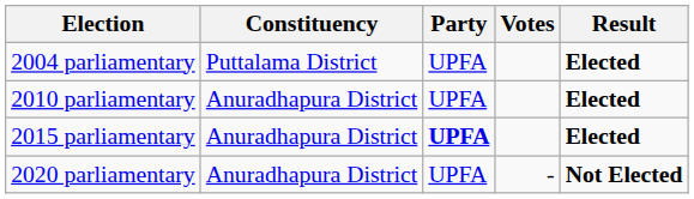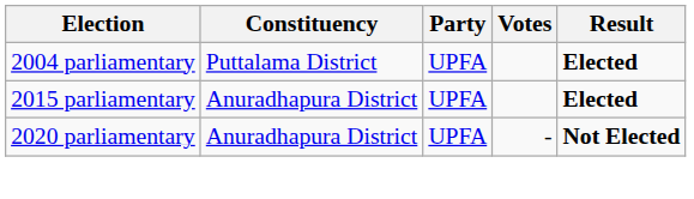 <table class="wikitable" style="text-align:left;">
 <tr>
 <th scope=col>Election</th>
 <th scope=col>Constituency</th>
 <th scope=col>Party</th>
 <th scope=col>Votes</th>
 <th scope=col>Result</th>
 </tr>
 <tr>
 <td><a href='#'>2004 parliamentary</a></td>
 <td><a href='#'>Puttalama District</a></td>
 <td><a href='#'>UPFA</a></td>
 <td align=right></td>
 <td><strong>Elected</strong></td>
 </tr>
 <tr>
-<td><a href='#'>2010 parliamentary</a></td>
+<td><a href='#'>2015 parliamentary</a></td>
 <td><a href='#'>Anuradhapura District</a></td>
 <td><a href='#'>UPFA</a></td>
-<td align=right></td>
-<td><strong>Elected</strong></td>
-</tr>
-<tr>
-<td><a href='#'>2015 parliamentary</a></td>
-<td><a href='#'>Anuradhapura District</a></td>
-<td><strong><a href='#'>UPFA</a></strong></td>
 <td align=right></td>
 <td><strong>Elected</strong></td>
 </tr>
 <tr>
 <td><a href='#'>2020 parliamentary</a></td>
 <td><a href='#'>Anuradhapura District</a></td>
 <td><a href='#'>UPFA</a></td>
 <td align=right>-</td>
 <td><strong>Not Elected</strong></td>
 </tr>
 </table>
